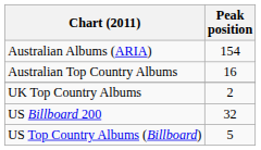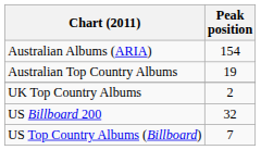 <table class="wikitable sortable">
 <tr>
 <th align="left">Chart (2011)</th>
 <th align="left">Peak<br>position</th>
 </tr>
 <tr>
 <td align="left">Australian Albums (<a href='#'>ARIA</a>)</td>
 <td style="text-align:center;">154</td>
 </tr>
 <tr>
 <td align="left">Australian Top Country Albums</td>
-<td style="text-align:center;">16</td>
+<td style="text-align:center;">19</td>
 </tr>
 <tr>
 </tr>
 <tr>
 <td align="left">UK Top Country Albums</td>
 <td style="text-align:center;">2</td>
 </tr>
 <tr>
 <td align="left">US <a href='#'><em>Billboard</em> 200</a></td>
 <td style="text-align:center;">32</td>
 </tr>
 <tr>
 <td align="left">US <a href='#'>Top Country Albums</a> (<em><a href='#'>Billboard</a></em>)</td>
-<td style="text-align:center;">5</td>
+<td style="text-align:center;">7</td>
 </tr>
 </table>
